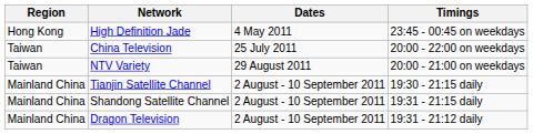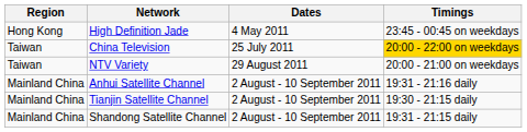 <table class="wikitable">
 <tr>
 <th>Region</th>
 <th>Network</th>
 <th>Dates</th>
 <th>Timings</th>
 </tr>
 <tr>
 <td>Hong Kong</td>
 <td><a href='#'>High Definition Jade</a></td>
 <td>4 May 2011</td>
 <td>23:45 - 00:45 on weekdays</td>
 </tr>
 <tr>
 <td>Taiwan</td>
 <td><a href='#'>China Television</a></td>
 <td>25 July 2011</td>
-<td>20:00 - 22:00 on weekdays</td>
+<td style="background: gold;">20:00 - 22:00 on weekdays</td>
 </tr>
 <tr>
 <td>Taiwan</td>
 <td><a href='#'>NTV Variety</a></td>
 <td>29 August 2011</td>
 <td>20:00 - 21:00 on weekdays</td>
+</tr>
+<tr>
+<td>Mainland China</td>
+<td><a href='#'>Anhui Satellite Channel</a></td>
+<td>2 August - 10 September 2011</td>
+<td>19:31 - 21:16 daily</td>
 </tr>
 <tr>
 <td>Mainland China</td>
 <td><a href='#'>Tianjin Satellite Channel</a></td>
 <td>2 August - 10 September 2011</td>
 <td>19:30 - 21:15 daily</td>
 </tr>
 <tr>
 <td>Mainland China</td>
 <td>Shandong Satellite Channel</td>
 <td>2 August - 10 September 2011</td>
 <td>19:31 - 21:15 daily</td>
 </tr>
-<tr>
-<td>Mainland China</td>
-<td><a href='#'>Dragon Television</a></td>
-<td>2 August - 10 September 2011</td>
-<td>19:31 - 21:12 daily</td>
-</tr>
 </table>
